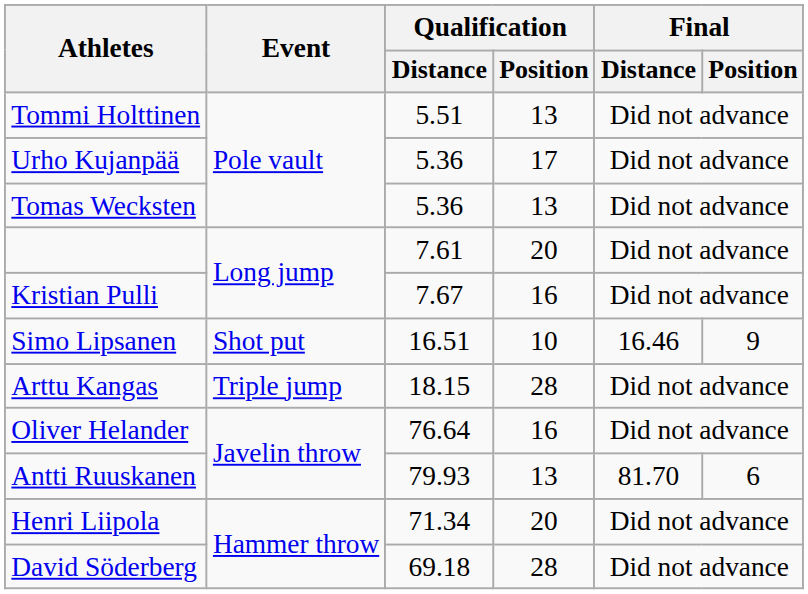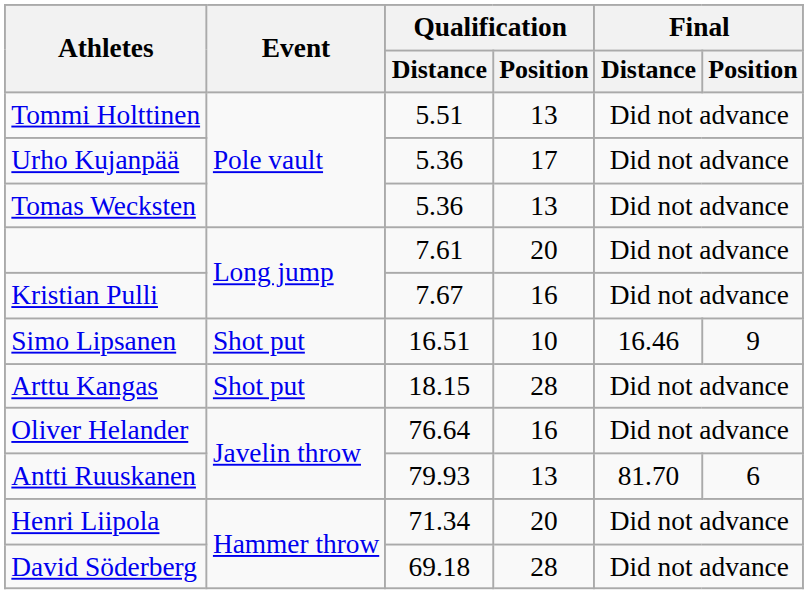 <table class=wikitable style="font-size:90%">
 <tr>
 <th rowspan="2">Athletes</th>
 <th rowspan="2">Event</th>
 <th colspan="2">Qualification</th>
 <th colspan="2">Final</th>
 </tr>
 <tr style="font-size:95%">
 <th>Distance</th>
 <th>Position</th>
 <th>Distance</th>
 <th>Position</th>
 </tr>
 <tr>
 <td><a href='#'>Tommi Holttinen</a></td>
 <td rowspan=3><a href='#'>Pole vault</a></td>
 <td align=center>5.51 <strong></strong></td>
 <td align=center>13</td>
 <td colspan=2 align=center>Did not advance</td>
 </tr>
 <tr>
 <td><a href='#'>Urho Kujanpää</a></td>
 <td align=center>5.36</td>
 <td align=center>17</td>
 <td colspan=2 align=center>Did not advance</td>
 </tr>
 <tr>
 <td><a href='#'>Tomas Wecksten</a></td>
 <td align=center>5.36</td>
 <td align=center>13</td>
 <td colspan=2 align=center>Did not advance</td>
 </tr>
 <tr>
 <td></td>
 <td rowspan=2><a href='#'>Long jump</a></td>
 <td align=center>7.61</td>
 <td align=center>20</td>
 <td align=center colspan=2>Did not advance</td>
 </tr>
 <tr>
 <td><a href='#'>Kristian Pulli</a></td>
 <td align=center>7.67</td>
 <td align=center>16</td>
 <td align=center colspan=2>Did not advance</td>
 </tr>
 <tr>
 <td><a href='#'>Simo Lipsanen</a></td>
 <td><a href='#'>Shot put</a></td>
 <td align=center>16.51</td>
 <td align=center>10 <strong></strong></td>
 <td align=center>16.46</td>
 <td align=center>9</td>
 </tr>
 <tr>
 <td><a href='#'>Arttu Kangas</a></td>
-<td><a href='#'>Triple jump</a></td>
+<td><a href='#'>Shot put</a></td>
 <td align=center>18.15</td>
 <td align=center>28</td>
 <td align=center colspan=2>Did not advance</td>
 </tr>
 <tr>
 <td><a href='#'>Oliver Helander</a></td>
 <td rowspan=2><a href='#'>Javelin throw</a></td>
 <td align=center>76.64</td>
 <td align=center>16</td>
 <td colspan=2 align=center>Did not advance</td>
 </tr>
 <tr>
 <td><a href='#'>Antti Ruuskanen</a></td>
 <td align=center>79.93</td>
 <td align=center>13 <strong></strong></td>
 <td align=center>81.70</td>
 <td align=center>6</td>
 </tr>
 <tr>
 <td><a href='#'>Henri Liipola</a></td>
 <td rowspan=2><a href='#'>Hammer throw</a></td>
 <td align=center>71.34</td>
 <td align=center>20</td>
 <td align=center colspan=2>Did not advance</td>
 </tr>
 <tr>
 <td><a href='#'>David Söderberg</a></td>
 <td align=center>69.18</td>
 <td align=center>28</td>
 <td align=center colspan=2>Did not advance</td>
 </tr>
 </table>
